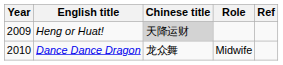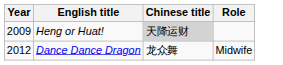 <table class="wikitable sortable">
 <tr>
 <th>Year</th>
 <th>English title</th>
 <th>Chinese title</th>
 <th>Role</th>
-<th class="unsortable">Ref</th>
 </tr>
 <tr>
 <td>2009</td>
 <td><em>Heng or Huat!</em></td>
 <td style="background: lightgrey;">天降运财</td>
 <td></td>
-<td></td>
 </tr>
 <tr>
-<td>2010</td>
+<td>2012</td>
 <td><em><a href='#'>Dance Dance Dragon</a></em></td>
 <td>龙众舞</td>
 <td>Midwife</td>
-<td></td>
 </tr>
 </table>
